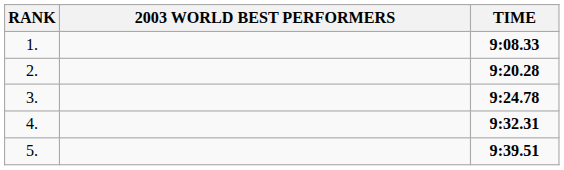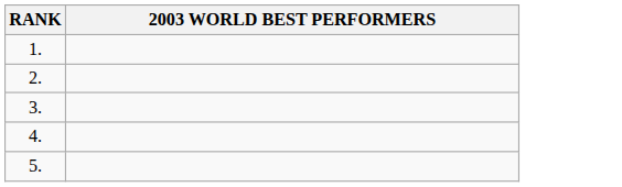 <table class="wikitable" style="border-collapse: collapse; font-size: 90%;">
 <tr>
 <th>RANK</th>
 <th align="center" style="width: 25em">2003 WORLD BEST PERFORMERS</th>
-<th align="center" style="width: 5em">TIME</th>
 </tr>
 <tr>
 <td align="center">1.</td>
 <td></td>
-<td align="center"><strong>9:08.33</strong></td>
 </tr>
 <tr>
 <td align="center">2.</td>
 <td></td>
-<td align="center"><strong>9:20.28</strong></td>
 </tr>
 <tr>
 <td align="center">3.</td>
 <td></td>
-<td align="center"><strong>9:24.78</strong></td>
 </tr>
 <tr>
 <td align="center">4.</td>
 <td></td>
-<td align="center"><strong>9:32.31</strong></td>
 </tr>
 <tr>
 <td align="center">5.</td>
 <td></td>
-<td align="center"><strong>9:39.51</strong></td>
 </tr>
 </table>
